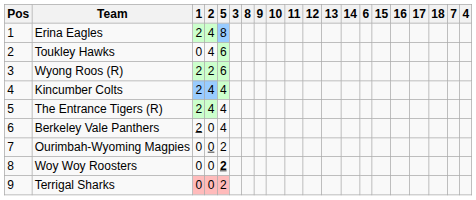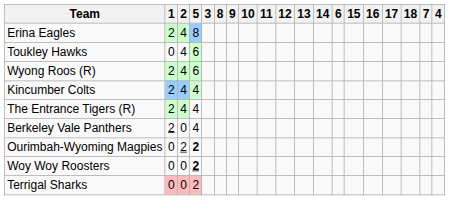 <table class="wikitable">
 <tr>
-<th>Pos</th>
 <th>Team</th>
 <th>1</th>
 <th>2</th>
 <th>5</th>
 <th>3</th>
 <th>8</th>
 <th>9</th>
 <th>10</th>
 <th>11</th>
 <th>12</th>
 <th>13</th>
 <th>14</th>
 <th>6</th>
 <th>15</th>
 <th>16</th>
 <th>17</th>
 <th>18</th>
 <th>7</th>
 <th>4</th>
 </tr>
 <tr>
-<td>1</td>
 <td> Erina Eagles</td>
 <td style="background:#ccffcc;">2</td>
 <td style="background:#ccffcc;">4</td>
 <td style="background:#99ccff;">8</td>
 <td></td>
 <td></td>
 <td></td>
 <td></td>
 <td></td>
 <td></td>
 <td></td>
 <td></td>
 <td></td>
 <td></td>
 <td></td>
 <td></td>
 <td></td>
 <td></td>
 <td></td>
 </tr>
 <tr>
-<td>2</td>
 <td> Toukley Hawks</td>
 <td>0</td>
 <td>4</td>
 <td style="background:#ccffcc;">6</td>
 <td></td>
 <td></td>
 <td></td>
 <td></td>
 <td></td>
 <td></td>
 <td></td>
 <td></td>
 <td></td>
 <td></td>
 <td></td>
 <td></td>
 <td></td>
 <td></td>
 <td></td>
 </tr>
 <tr>
-<td>3</td>
 <td> Wyong Roos (R)</td>
 <td style="background:#ccffcc;">2</td>
-<td style="background:#ccffcc;">2</td>
+<td style="background:#ccffcc;">4</td>
 <td style="background:#ccffcc;">6</td>
 <td></td>
 <td></td>
 <td></td>
 <td></td>
 <td></td>
 <td></td>
 <td></td>
 <td></td>
 <td></td>
 <td></td>
 <td></td>
 <td></td>
 <td></td>
 <td></td>
 <td></td>
 </tr>
 <tr>
-<td>4</td>
 <td> Kincumber Colts</td>
 <td style="background:#99ccff;">2</td>
 <td style="background:#99ccff;">4</td>
 <td style="background:#ccffcc;">4</td>
 <td></td>
 <td></td>
 <td></td>
 <td></td>
 <td></td>
 <td></td>
 <td></td>
 <td></td>
 <td></td>
 <td></td>
 <td></td>
 <td></td>
 <td></td>
 <td></td>
 <td></td>
 </tr>
 <tr>
-<td>5</td>
 <td> The Entrance Tigers (R)</td>
 <td style="background:#ccffcc;">2</td>
 <td style="background:#ccffcc;">4</td>
 <td>4</td>
 <td></td>
 <td></td>
 <td></td>
 <td></td>
 <td></td>
 <td></td>
 <td></td>
 <td></td>
 <td></td>
 <td></td>
 <td></td>
 <td></td>
 <td></td>
 <td></td>
 <td></td>
 </tr>
 <tr>
-<td>6</td>
 <td> Berkeley Vale Panthers</td>
 <td><u>2</u></td>
 <td>0</td>
 <td>4</td>
 <td></td>
 <td></td>
 <td></td>
 <td></td>
 <td></td>
 <td></td>
 <td></td>
 <td></td>
 <td></td>
 <td></td>
 <td></td>
 <td></td>
 <td></td>
 <td></td>
 <td></td>
 </tr>
 <tr>
-<td>7</td>
 <td> Ourimbah-Wyoming Magpies</td>
 <td>0</td>
-<td><u>0</u></td>
-<td>2</td>
+<td><u>2</u></td>
+<td><strong>2</strong></td>
 <td></td>
 <td></td>
 <td></td>
 <td></td>
 <td></td>
 <td></td>
 <td></td>
 <td></td>
 <td></td>
 <td></td>
 <td></td>
 <td></td>
 <td></td>
 <td></td>
 <td></td>
 </tr>
 <tr>
-<td>8</td>
 <td> Woy Woy Roosters</td>
 <td>0</td>
 <td>0</td>
 <td><strong><u>2</u></strong></td>
 <td></td>
 <td></td>
 <td></td>
 <td></td>
 <td></td>
 <td></td>
 <td></td>
 <td></td>
 <td></td>
 <td></td>
 <td></td>
 <td></td>
 <td></td>
 <td></td>
 <td></td>
 </tr>
 <tr>
-<td>9</td>
 <td> Terrigal Sharks</td>
 <td style="background:#ffbbbb;">0</td>
 <td style="background:#ffbbbb;">0</td>
 <td style="background:#ffbbbb;">2</td>
 <td></td>
 <td></td>
 <td></td>
 <td></td>
 <td></td>
 <td></td>
 <td></td>
 <td></td>
 <td></td>
 <td></td>
 <td></td>
 <td></td>
 <td></td>
 <td></td>
 <td></td>
 </tr>
 </table>
